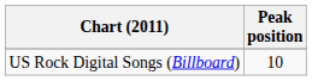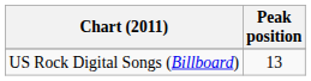 <table class="wikitable">
 <tr>
 <th>Chart (2011)</th>
 <th>Peak<br>position</th>
 </tr>
 <tr>
 </tr>
 <tr>
 <td>US Rock Digital Songs (<em><a href='#'>Billboard</a></em>)</td>
-<td style="text-align:center;">10</td>
+<td style="text-align:center;">13</td>
 </tr>
 </table>
